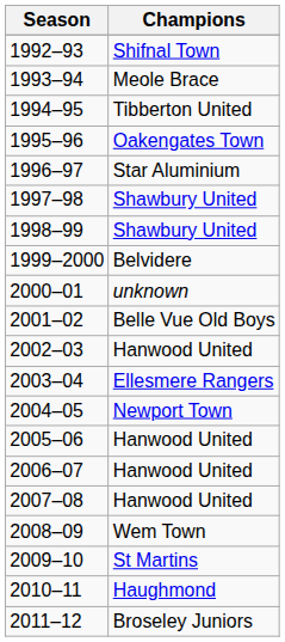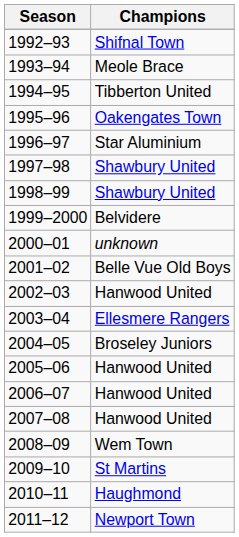 <table class="wikitable" style="textalign-center">
 <tr>
 <th>Season</th>
 <th>Champions</th>
 </tr>
 <tr>
 </tr>
 <tr>
 <td>1992–93</td>
 <td><a href='#'>Shifnal Town</a></td>
 </tr>
 <tr>
 <td>1993–94</td>
 <td>Meole Brace</td>
 </tr>
 <tr>
 <td>1994–95</td>
 <td>Tibberton United</td>
 </tr>
 <tr>
 <td>1995–96</td>
 <td><a href='#'>Oakengates Town</a></td>
 </tr>
 <tr>
 <td>1996–97</td>
 <td>Star Aluminium</td>
 </tr>
 <tr>
 <td>1997–98</td>
 <td><a href='#'>Shawbury United</a></td>
 </tr>
 <tr>
 <td>1998–99</td>
 <td><a href='#'>Shawbury United</a></td>
 </tr>
 <tr>
 <td>1999–2000</td>
 <td>Belvidere</td>
 </tr>
 <tr>
 <td>2000–01</td>
 <td><em>unknown</em></td>
 </tr>
 <tr>
 <td>2001–02</td>
 <td>Belle Vue Old Boys</td>
 </tr>
 <tr>
 <td>2002–03</td>
 <td>Hanwood United</td>
 </tr>
 <tr>
 <td>2003–04</td>
 <td><a href='#'>Ellesmere Rangers</a></td>
 </tr>
 <tr>
 <td>2004–05</td>
-<td><a href='#'>Newport Town</a></td>
+<td>Broseley Juniors</td>
 </tr>
 <tr>
 <td>2005–06</td>
 <td>Hanwood United</td>
 </tr>
 <tr>
 <td>2006–07</td>
 <td>Hanwood United</td>
 </tr>
 <tr>
 <td>2007–08</td>
 <td>Hanwood United</td>
 </tr>
 <tr>
 <td>2008–09</td>
 <td>Wem Town</td>
 </tr>
 <tr>
 <td>2009–10</td>
 <td><a href='#'>St Martins</a></td>
 </tr>
 <tr>
 <td>2010–11</td>
 <td><a href='#'>Haughmond</a></td>
 </tr>
 <tr>
 <td>2011–12</td>
-<td>Broseley Juniors</td>
+<td><a href='#'>Newport Town</a></td>
 </tr>
 </table>
